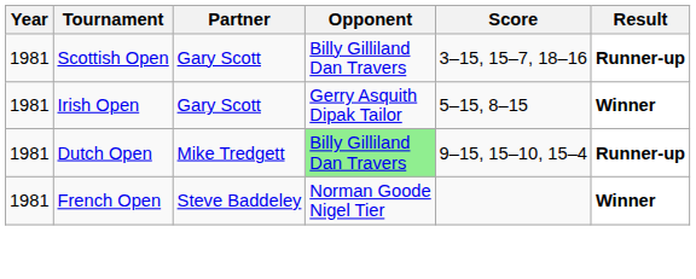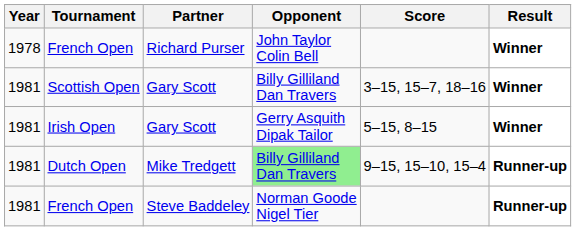 <table class="sortable wikitable" style="font-size: 90%;">
 <tr>
 <th>Year</th>
 <th>Tournament</th>
 <th>Partner</th>
 <th>Opponent</th>
 <th>Score</th>
 <th>Result</th>
 </tr>
 <tr>
+<td align="center">1978</td>
+<td align="left"><a href='#'>French Open</a></td>
+<td align="left"> <a href='#'>Richard Purser</a></td>
+<td align="left"> <a href='#'>John Taylor</a> <br>  <a href='#'>Colin Bell</a></td>
+<td align="left"></td>
+<td style="text-align:left; background:white"> <strong>Winner</strong></td>
+</tr>
+<tr>
 <td align="center">1981</td>
 <td align="left"><a href='#'>Scottish Open</a></td>
 <td align="left"> <a href='#'>Gary Scott</a></td>
 <td align="left"> <a href='#'>Billy Gilliland</a> <br>  <a href='#'>Dan Travers</a></td>
 <td align="left">3–15, 15–7, 18–16</td>
-<td style="text-align:left; background:white"> <strong>Runner-up</strong></td>
+<td style="text-align:left; background:white"> <strong>Winner</strong></td>
 </tr>
 <tr>
 <td align="center">1981</td>
 <td align="left"><a href='#'>Irish Open</a></td>
 <td align="left"> <a href='#'>Gary Scott</a></td>
 <td align="left"> <a href='#'>Gerry Asquith</a> <br>  <a href='#'>Dipak Tailor</a></td>
 <td align="left">5–15, 8–15</td>
 <td style="text-align:left; background:white"> <strong>Winner</strong></td>
 </tr>
 <tr>
 <td align="center">1981</td>
 <td align="left"><a href='#'>Dutch Open</a></td>
 <td align="left"> <a href='#'>Mike Tredgett</a></td>
 <td align="left" style="background: lightgreen;"> <a href='#'>Billy Gilliland</a> <br>  <a href='#'>Dan Travers</a></td>
 <td align="left">9–15, 15–10, 15–4</td>
 <td style="text-align:left; background:white"> <strong>Runner-up</strong></td>
 </tr>
 <tr>
 <td align="center">1981</td>
 <td align="left"><a href='#'>French Open</a></td>
 <td align="left"> <a href='#'>Steve Baddeley</a></td>
 <td align="left"> <a href='#'>Norman Goode</a> <br>  <a href='#'>Nigel Tier</a></td>
 <td align="left"></td>
-<td style="text-align:left; background:white"> <strong>Winner</strong></td>
+<td style="text-align:left; background:white"> <strong>Runner-up</strong></td>
 </tr>
 </table>
